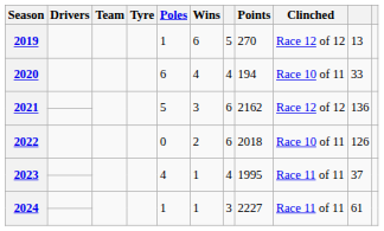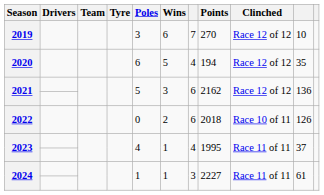 <table class="wikitable">
 <tr>
 <th>Season</th>
 <th>Drivers</th>
 <th>Team</th>
 <th>Tyre</th>
 <th><a href='#'>Poles</a></th>
 <th>Wins</th>
 <th></th>
 <th>Points</th>
 <th>Clinched</th>
 <th></th>
 <th></th>
 </tr>
 <tr>
 <th><a href='#'>2019</a></th>
 <td></td>
 <td></td>
 <td></td>
-<td>1</td>
+<td>3</td>
 <td>6</td>
-<td>5</td>
+<td>7</td>
 <td>270</td>
 <td><a href='#'>Race 12</a> of 12</td>
-<td>13</td>
+<td>10</td>
 <td><br><br></td>
 </tr>
 <tr>
 <th><a href='#'>2020</a></th>
 <td></td>
 <td></td>
 <td></td>
 <td>6</td>
-<td>4</td>
+<td>5</td>
 <td>4</td>
 <td>194</td>
-<td><a href='#'>Race 10</a> of 11</td>
-<td>33</td>
+<td><a href='#'>Race 12</a> of 12</td>
+<td>35</td>
 <td><br><br></td>
 </tr>
 <tr>
 <th rowspan="2"><a href='#'>2021</a></th>
 <td></td>
 <td rowspan="2"></td>
 <td rowspan="2"></td>
 <td rowspan="2">5</td>
 <td rowspan="2">3</td>
 <td rowspan="2">6</td>
 <td rowspan="2">2162</td>
 <td rowspan="2"><a href='#'>Race 12</a> of 12</td>
 <td rowspan="2">136</td>
 <td rowspan="2"><br><br></td>
 </tr>
 <tr>
 <td></td>
 </tr>
 <tr>
 <th><a href='#'>2022</a></th>
 <td></td>
 <td></td>
 <td></td>
 <td>0</td>
 <td>2</td>
 <td>6</td>
 <td>2018</td>
 <td><a href='#'>Race 10</a> of 11</td>
 <td>126</td>
 <td><br><br></td>
 </tr>
 <tr>
 <th rowspan="2"><a href='#'>2023</a></th>
 <td></td>
 <td rowspan="2"></td>
 <td rowspan="2"></td>
 <td rowspan="2">4</td>
 <td rowspan="2">1</td>
 <td rowspan="2">4</td>
 <td rowspan="2">1995</td>
 <td rowspan="2"><a href='#'>Race 11</a> of 11</td>
 <td rowspan="2">37</td>
 <td rowspan="2"><br><br></td>
 </tr>
 <tr>
 <td></td>
 </tr>
 <tr>
 <th rowspan="2"><a href='#'>2024</a></th>
 <td></td>
 <td rowspan="2"></td>
 <td rowspan="2"></td>
 <td rowspan="2">1</td>
 <td rowspan="2">1</td>
 <td rowspan="2">3</td>
 <td rowspan="2">2227</td>
 <td rowspan="2"><a href='#'>Race 11</a> of 11</td>
 <td rowspan="2">61</td>
 <td rowspan="2"><br><br></td>
 </tr>
 <tr>
 <td></td>
 </tr>
 </table>
